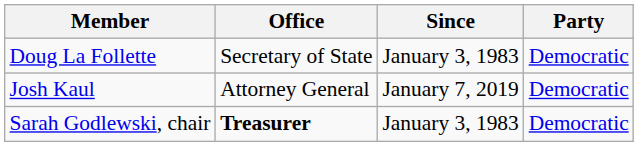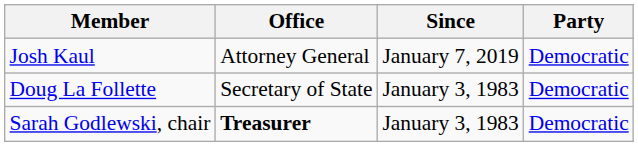 <table class=wikitable>
 <tr>
 <th>Member</th>
 <th>Office</th>
 <th>Since</th>
 <th>Party</th>
 </tr>
 <tr>
+<td><a href='#'>Josh Kaul</a></td>
+<td>Attorney General</td>
+<td>January 7, 2019</td>
+<td><a href='#'>Democratic</a></td>
+</tr>
+<tr>
 <td><a href='#'>Doug La Follette</a></td>
 <td>Secretary of State</td>
 <td>January 3, 1983</td>
-<td><a href='#'>Democratic</a></td>
-</tr>
-<tr>
-<td><a href='#'>Josh Kaul</a></td>
-<td>Attorney General</td>
-<td>January 7, 2019</td>
 <td><a href='#'>Democratic</a></td>
 </tr>
 <tr>
 <td><a href='#'>Sarah Godlewski</a>, chair</td>
 <td><strong>Treasurer</strong></td>
 <td>January 3, 1983</td>
 <td><a href='#'>Democratic</a></td>
 </tr>
 </table>
